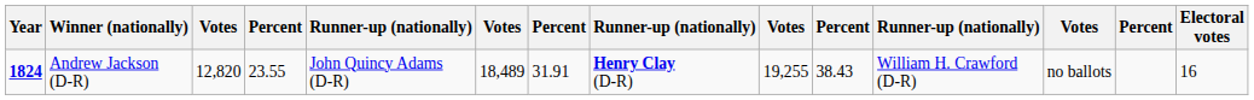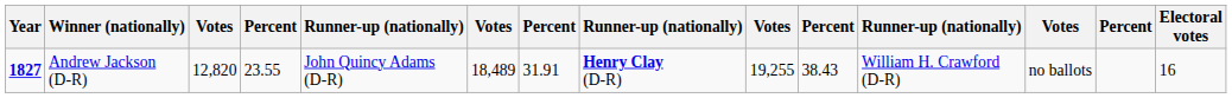 <table class="wikitable sortable"}>
 <tr>
 <th data-sort-type="number">Year</th>
 <th>Winner (nationally)</th>
 <th data-sort-type="number">Votes</th>
 <th data-sort-type="number">Percent</th>
 <th>Runner-up (nationally)</th>
 <th data-sort-type="number">Votes</th>
 <th data-sort-type="number">Percent</th>
 <th>Runner-up (nationally)</th>
 <th data-sort-type="number">Votes</th>
 <th data-sort-type="number">Percent</th>
 <th>Runner-up (nationally)</th>
 <th data-sort-type="number">Votes</th>
 <th data-sort-type="number">Percent</th>
 <th data-sort-type="number">Electoral<br>votes</th>
 </tr>
 <tr>
-<td><strong><a href='#'>1824</a></strong></td>
+<td><strong><a href='#'>1827</a></strong></td>
 <td><a href='#'>Andrew Jackson</a><br> (D-R)</td>
 <td>12,820</td>
 <td>23.55</td>
 <td><a href='#'>John Quincy Adams</a><br> (D-R)</td>
 <td>18,489</td>
 <td>31.91</td>
 <td><strong><a href='#'>Henry Clay</a></strong><br> (D-R)</td>
 <td>19,255</td>
 <td>38.43</td>
 <td><a href='#'>William H. Crawford</a><br> (D-R)</td>
 <td>no ballots</td>
 <td></td>
 <td>16</td>
 </tr>
 </table>
